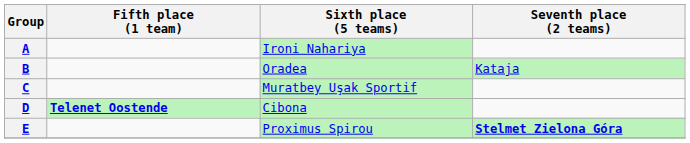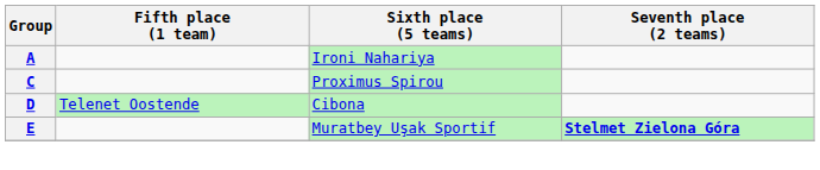 <table class="wikitable">
 <tr>
 <th>Group</th>
 <th width=220>Fifth place<br>(1 team)</th>
 <th width=220>Sixth place<br>(5 teams)</th>
 <th width=220>Seventh place<br>(2 teams)</th>
 </tr>
 <tr>
 <th><a href='#'>A</a></th>
 <td></td>
 <td bgcolor=#BBF3BB> <a href='#'>Ironi Nahariya</a></td>
 <td></td>
 </tr>
 <tr>
-<th><a href='#'>B</a></th>
-<td></td>
-<td bgcolor=#BBF3BB> <a href='#'>Oradea</a></td>
-<td bgcolor=#BBF3BB> <a href='#'>Kataja</a></td>
-</tr>
-<tr>
 <th><a href='#'>C</a></th>
 <td></td>
-<td bgcolor=#BBF3BB> <a href='#'> Muratbey Uşak Sportif</a></td>
+<td bgcolor=#BBF3BB> <a href='#'>Proximus Spirou</a></td>
 <td></td>
 </tr>
 <tr>
 <th><a href='#'>D</a></th>
-<td bgcolor=#BBF3BB><strong> <a href='#'>Telenet Oostende</a></strong></td>
+<td bgcolor=#BBF3BB> <a href='#'>Telenet Oostende</a></td>
 <td bgcolor=#BBF3BB> <a href='#'>Cibona</a></td>
 <td></td>
 </tr>
 <tr>
 <th><a href='#'>E</a></th>
 <td></td>
-<td bgcolor=#BBF3BB> <a href='#'>Proximus Spirou</a></td>
+<td bgcolor=#BBF3BB> <a href='#'> Muratbey Uşak Sportif</a></td>
 <td bgcolor=#BBF3BB><strong> <a href='#'>Stelmet Zielona Góra</a></strong></td>
 </tr>
 <tr>
 </tr>
 </table>
